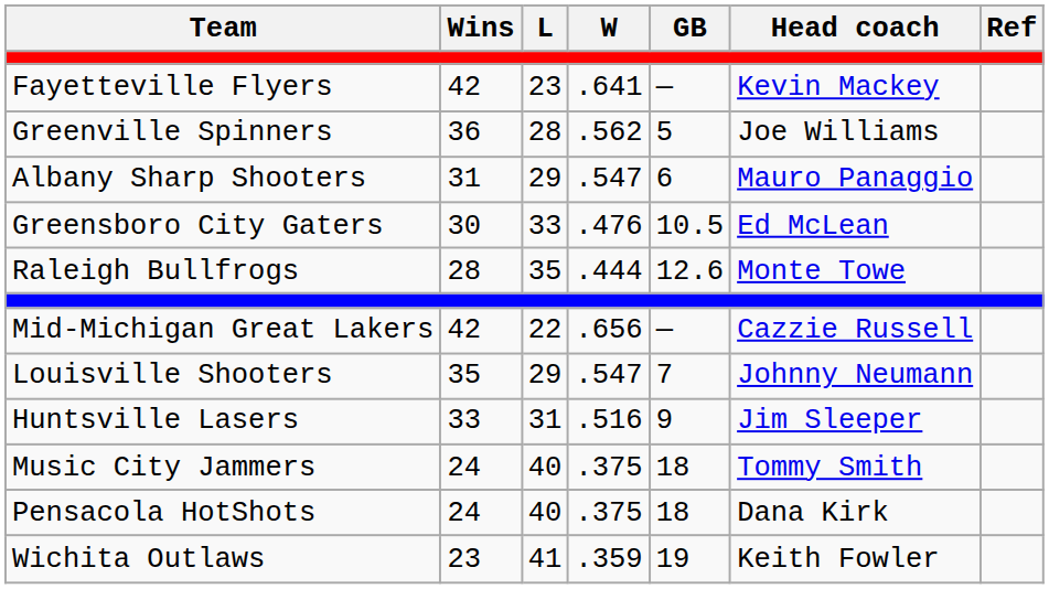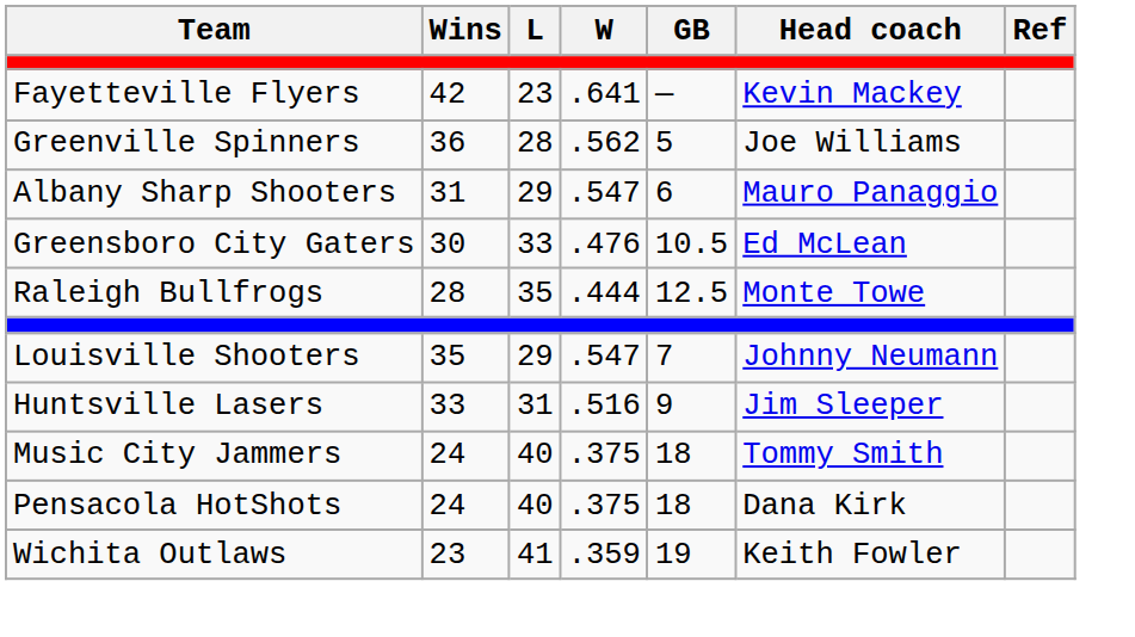 <table class="wikitable ">
 <tr>
 <th>Team</th>
 <th>Wins</th>
 <th>L</th>
 <th>W</th>
 <th>GB</th>
 <th>Head coach</th>
 <th>Ref</th>
 </tr>
 <tr>
 <th style="background:red" colspan="7"></th>
 </tr>
 <tr>
 <td>Fayetteville Flyers</td>
 <td>42</td>
 <td>23</td>
 <td>.641</td>
 <td>—</td>
 <td><a href='#'>Kevin Mackey</a></td>
 <td></td>
 </tr>
 <tr>
 <td>Greenville Spinners</td>
 <td>36</td>
 <td>28</td>
 <td>.562</td>
 <td>5</td>
 <td>Joe Williams</td>
 <td></td>
 </tr>
 <tr>
 <td>Albany Sharp Shooters</td>
 <td>31</td>
 <td>29</td>
 <td>.547</td>
 <td>6</td>
 <td><a href='#'>Mauro Panaggio</a></td>
 <td></td>
 </tr>
 <tr>
 <td>Greensboro City Gaters</td>
 <td>30</td>
 <td>33</td>
 <td>.476</td>
 <td>10.5</td>
 <td><a href='#'>Ed McLean</a></td>
 <td></td>
 </tr>
 <tr>
 <td>Raleigh Bullfrogs</td>
 <td>28</td>
 <td>35</td>
 <td>.444</td>
-<td>12.6</td>
+<td>12.5</td>
 <td><a href='#'>Monte Towe</a></td>
 <td></td>
 </tr>
 <tr>
 <th style="background:blue" colspan="7"></th>
-</tr>
-<tr>
-<td>Mid-Michigan Great Lakers</td>
-<td>42</td>
-<td>22</td>
-<td>.656</td>
-<td>—</td>
-<td><a href='#'>Cazzie Russell</a></td>
-<td></td>
 </tr>
 <tr>
 <td>Louisville Shooters</td>
 <td>35</td>
 <td>29</td>
 <td>.547</td>
 <td>7</td>
 <td><a href='#'>Johnny Neumann</a></td>
 <td></td>
 </tr>
 <tr>
 <td>Huntsville Lasers</td>
 <td>33</td>
 <td>31</td>
 <td>.516</td>
 <td>9</td>
 <td><a href='#'>Jim Sleeper</a></td>
 <td></td>
 </tr>
 <tr>
 <td>Music City Jammers</td>
 <td>24</td>
 <td>40</td>
 <td>.375</td>
 <td>18</td>
 <td><a href='#'>Tommy Smith</a></td>
 <td></td>
 </tr>
 <tr>
 <td>Pensacola HotShots</td>
 <td>24</td>
 <td>40</td>
 <td>.375</td>
 <td>18</td>
 <td>Dana Kirk</td>
 <td></td>
 </tr>
 <tr>
 <td>Wichita Outlaws</td>
 <td>23</td>
 <td>41</td>
 <td>.359</td>
 <td>19</td>
 <td>Keith Fowler</td>
 <td></td>
 </tr>
 </table>
